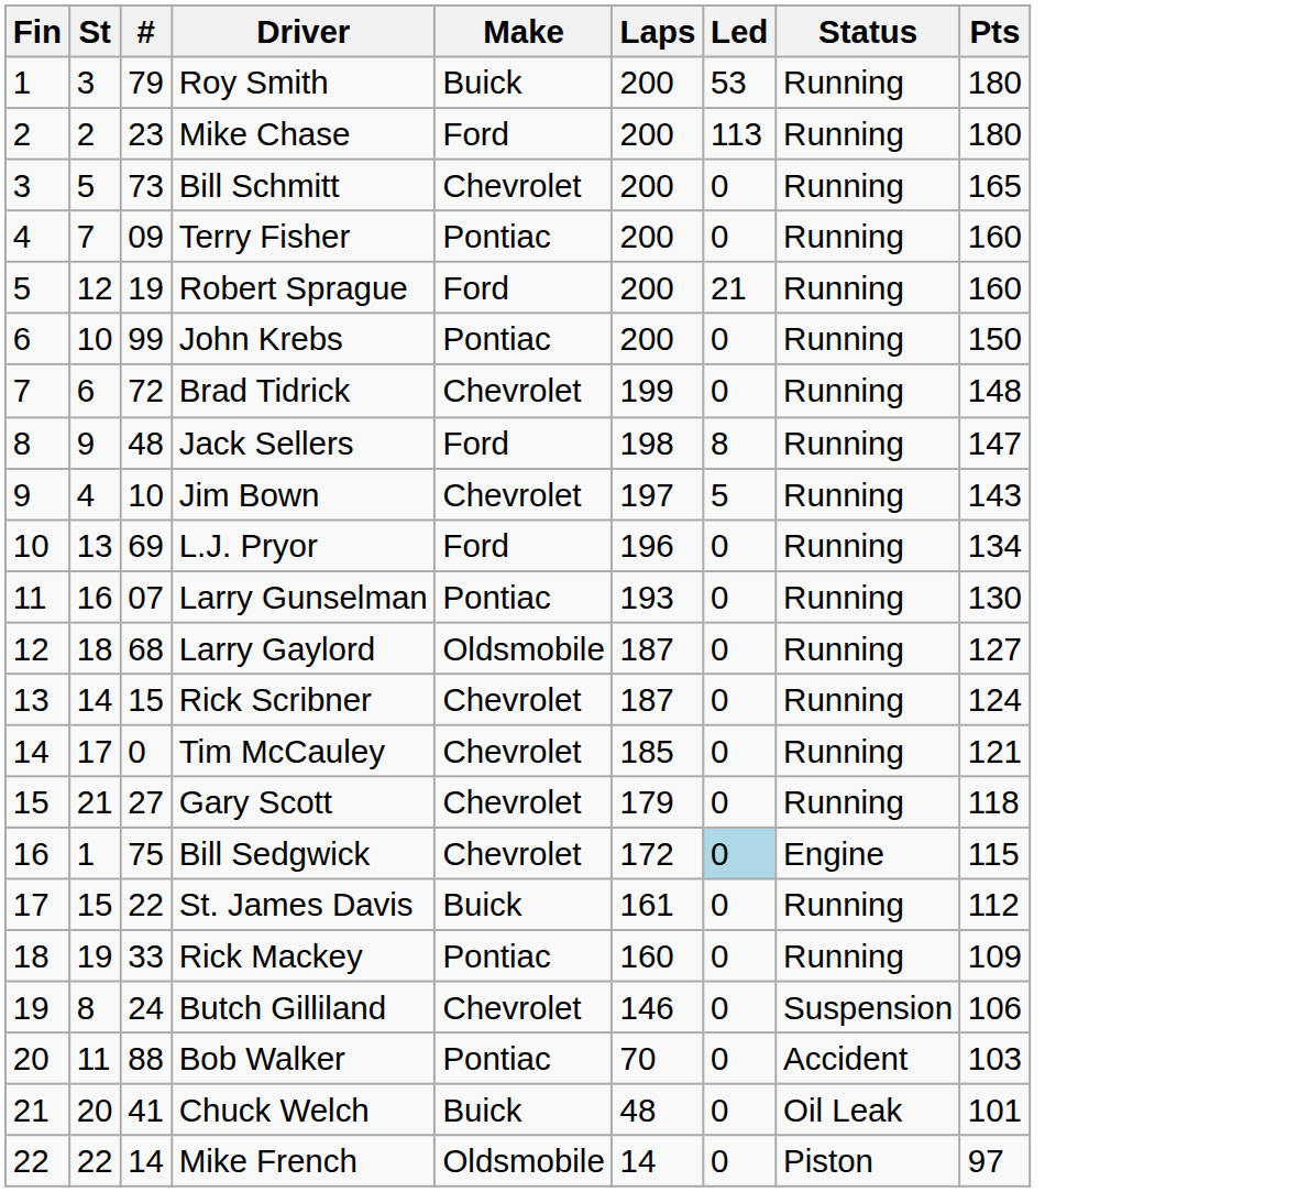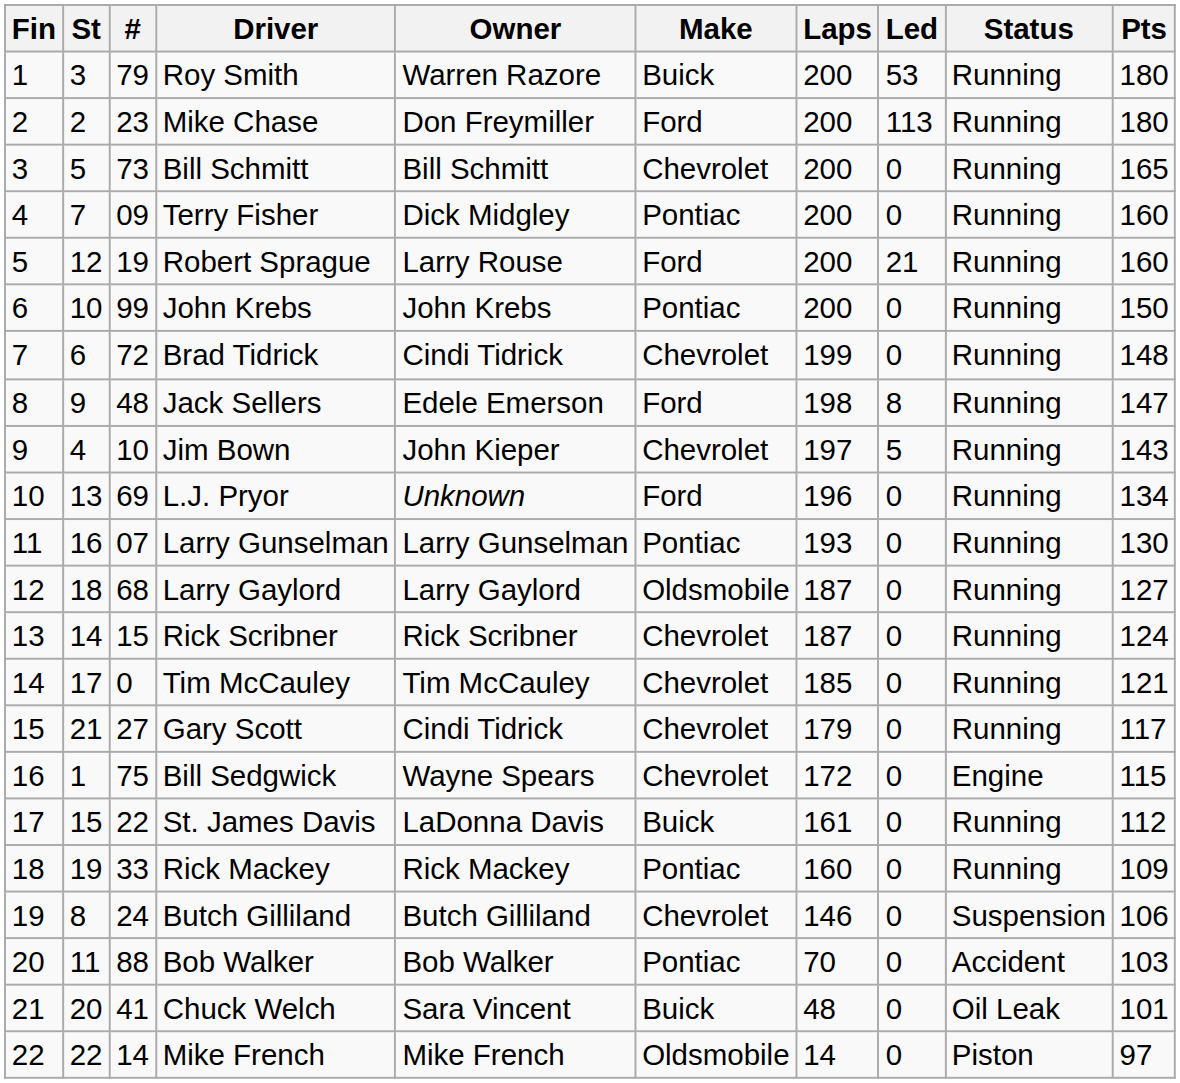 <table class="wikitable" style="font-size: 95%;">
 <tr>
 <th>Fin</th>
 <th>St</th>
 <th>#</th>
 <th>Driver</th>
+<th>Owner</th>
 <th>Make</th>
 <th>Laps</th>
 <th>Led</th>
 <th>Status</th>
 <th>Pts</th>
 </tr>
 <tr>
 <td>1</td>
 <td>3</td>
 <td>79</td>
 <td>Roy Smith</td>
+<td>Warren Razore</td>
 <td>Buick</td>
 <td>200</td>
 <td>53</td>
 <td>Running</td>
 <td>180</td>
 </tr>
 <tr>
 <td>2</td>
 <td>2</td>
 <td>23</td>
 <td>Mike Chase</td>
+<td>Don Freymiller</td>
 <td>Ford</td>
 <td>200</td>
 <td>113</td>
 <td>Running</td>
 <td>180</td>
 </tr>
 <tr>
 <td>3</td>
 <td>5</td>
 <td>73</td>
+<td>Bill Schmitt</td>
 <td>Bill Schmitt</td>
 <td>Chevrolet</td>
 <td>200</td>
 <td>0</td>
 <td>Running</td>
 <td>165</td>
 </tr>
 <tr>
 <td>4</td>
 <td>7</td>
 <td>09</td>
 <td>Terry Fisher</td>
+<td>Dick Midgley</td>
 <td>Pontiac</td>
 <td>200</td>
 <td>0</td>
 <td>Running</td>
 <td>160</td>
 </tr>
 <tr>
 <td>5</td>
 <td>12</td>
 <td>19</td>
 <td>Robert Sprague</td>
+<td>Larry Rouse</td>
 <td>Ford</td>
 <td>200</td>
 <td>21</td>
 <td>Running</td>
 <td>160</td>
 </tr>
 <tr>
 <td>6</td>
 <td>10</td>
 <td>99</td>
+<td>John Krebs</td>
 <td>John Krebs</td>
 <td>Pontiac</td>
 <td>200</td>
 <td>0</td>
 <td>Running</td>
 <td>150</td>
 </tr>
 <tr>
 <td>7</td>
 <td>6</td>
 <td>72</td>
 <td>Brad Tidrick</td>
+<td>Cindi Tidrick</td>
 <td>Chevrolet</td>
 <td>199</td>
 <td>0</td>
 <td>Running</td>
 <td>148</td>
 </tr>
 <tr>
 <td>8</td>
 <td>9</td>
 <td>48</td>
 <td>Jack Sellers</td>
+<td>Edele Emerson</td>
 <td>Ford</td>
 <td>198</td>
 <td>8</td>
 <td>Running</td>
 <td>147</td>
 </tr>
 <tr>
 <td>9</td>
 <td>4</td>
 <td>10</td>
 <td>Jim Bown</td>
+<td>John Kieper</td>
 <td>Chevrolet</td>
 <td>197</td>
 <td>5</td>
 <td>Running</td>
 <td>143</td>
 </tr>
 <tr>
 <td>10</td>
 <td>13</td>
 <td>69</td>
 <td>L.J. Pryor</td>
+<td><em>Unknown</em></td>
 <td>Ford</td>
 <td>196</td>
 <td>0</td>
 <td>Running</td>
 <td>134</td>
 </tr>
 <tr>
 <td>11</td>
 <td>16</td>
 <td>07</td>
+<td>Larry Gunselman</td>
 <td>Larry Gunselman</td>
 <td>Pontiac</td>
 <td>193</td>
 <td>0</td>
 <td>Running</td>
 <td>130</td>
 </tr>
 <tr>
 <td>12</td>
 <td>18</td>
 <td>68</td>
 <td>Larry Gaylord</td>
+<td>Larry Gaylord</td>
 <td>Oldsmobile</td>
 <td>187</td>
 <td>0</td>
 <td>Running</td>
 <td>127</td>
 </tr>
 <tr>
 <td>13</td>
 <td>14</td>
 <td>15</td>
+<td>Rick Scribner</td>
 <td>Rick Scribner</td>
 <td>Chevrolet</td>
 <td>187</td>
 <td>0</td>
 <td>Running</td>
 <td>124</td>
 </tr>
 <tr>
 <td>14</td>
 <td>17</td>
 <td>0</td>
 <td>Tim McCauley</td>
+<td>Tim McCauley</td>
 <td>Chevrolet</td>
 <td>185</td>
 <td>0</td>
 <td>Running</td>
 <td>121</td>
 </tr>
 <tr>
 <td>15</td>
 <td>21</td>
 <td>27</td>
 <td>Gary Scott</td>
+<td>Cindi Tidrick</td>
 <td>Chevrolet</td>
 <td>179</td>
 <td>0</td>
 <td>Running</td>
-<td>118</td>
+<td>117</td>
 </tr>
 <tr>
 <td>16</td>
 <td>1</td>
 <td>75</td>
 <td>Bill Sedgwick</td>
+<td>Wayne Spears</td>
 <td>Chevrolet</td>
 <td>172</td>
-<td style="background: lightblue;">0</td>
+<td>0</td>
 <td>Engine</td>
 <td>115</td>
 </tr>
 <tr>
 <td>17</td>
 <td>15</td>
 <td>22</td>
 <td>St. James Davis</td>
+<td>LaDonna Davis</td>
 <td>Buick</td>
 <td>161</td>
 <td>0</td>
 <td>Running</td>
 <td>112</td>
 </tr>
 <tr>
 <td>18</td>
 <td>19</td>
 <td>33</td>
+<td>Rick Mackey</td>
 <td>Rick Mackey</td>
 <td>Pontiac</td>
 <td>160</td>
 <td>0</td>
 <td>Running</td>
 <td>109</td>
 </tr>
 <tr>
 <td>19</td>
 <td>8</td>
 <td>24</td>
 <td>Butch Gilliland</td>
+<td>Butch Gilliland</td>
 <td>Chevrolet</td>
 <td>146</td>
 <td>0</td>
 <td>Suspension</td>
 <td>106</td>
 </tr>
 <tr>
 <td>20</td>
 <td>11</td>
 <td>88</td>
+<td>Bob Walker</td>
 <td>Bob Walker</td>
 <td>Pontiac</td>
 <td>70</td>
 <td>0</td>
 <td>Accident</td>
 <td>103</td>
 </tr>
 <tr>
 <td>21</td>
 <td>20</td>
 <td>41</td>
 <td>Chuck Welch</td>
+<td>Sara Vincent</td>
 <td>Buick</td>
 <td>48</td>
 <td>0</td>
 <td>Oil Leak</td>
 <td>101</td>
 </tr>
 <tr>
 <td>22</td>
 <td>22</td>
 <td>14</td>
 <td>Mike French</td>
+<td>Mike French</td>
 <td>Oldsmobile</td>
 <td>14</td>
 <td>0</td>
 <td>Piston</td>
 <td>97</td>
 </tr>
 </table>
